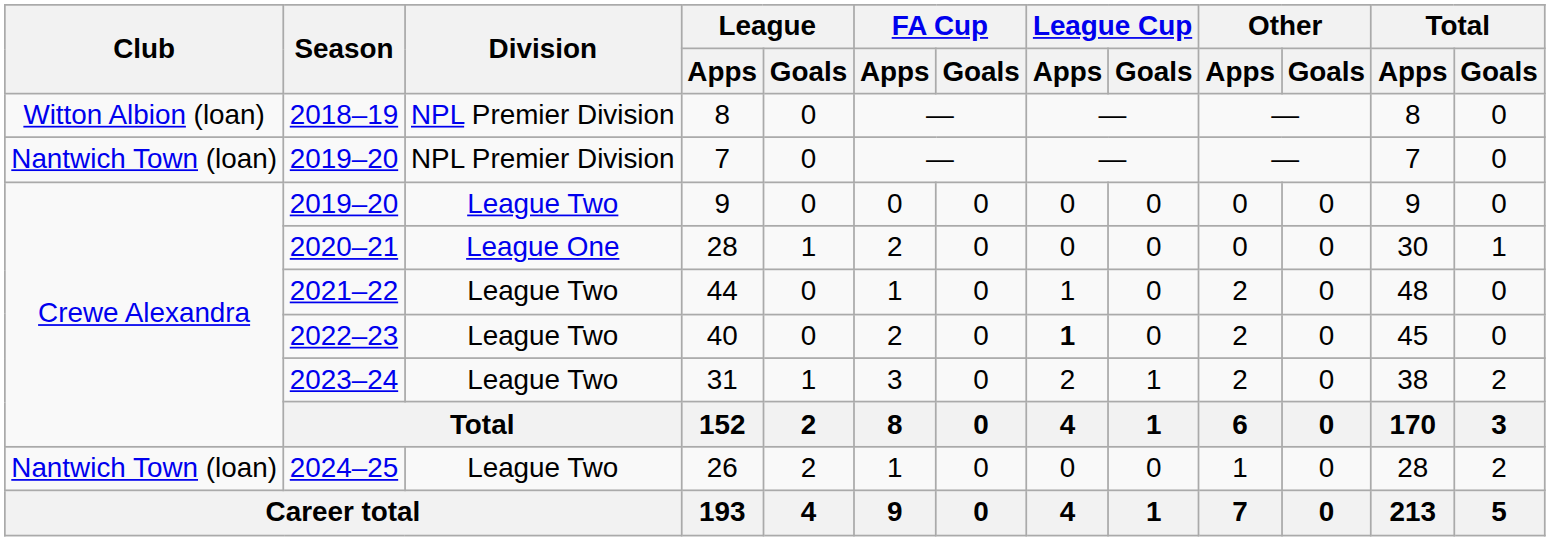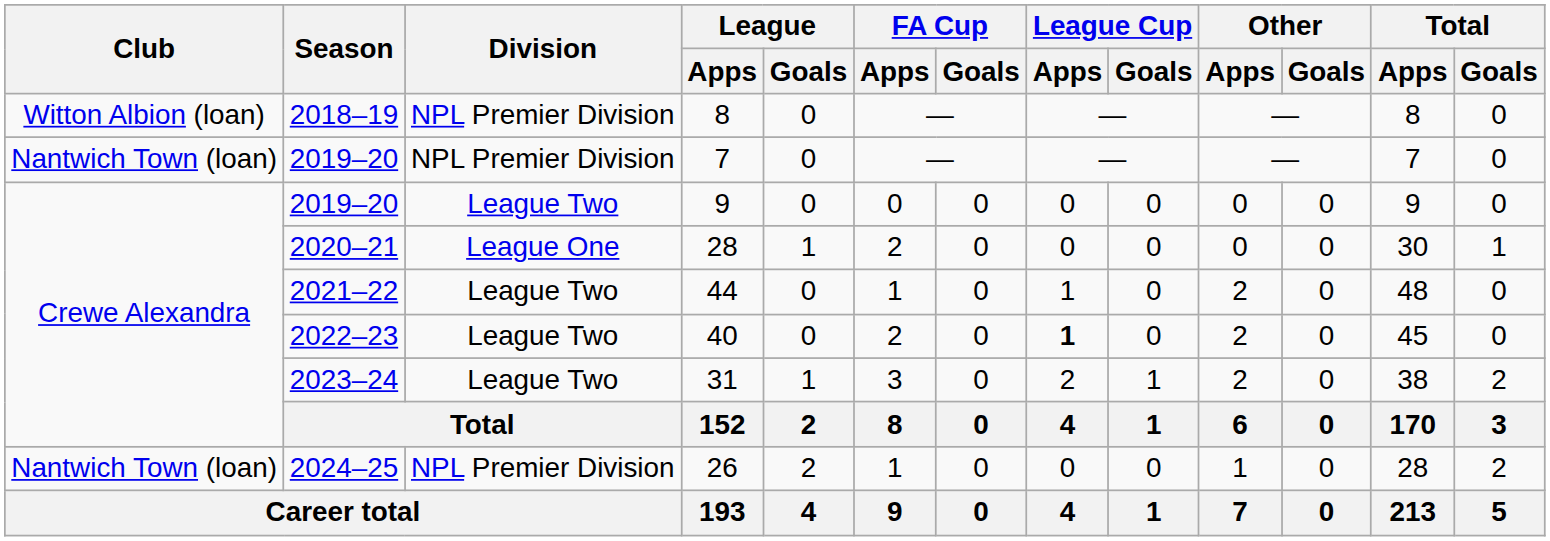 <table class="wikitable" style="text-align:center;">
 <tr>
 <th rowspan="2">Club</th>
 <th rowspan="2">Season</th>
 <th rowspan="2">Division</th>
 <th colspan="2">League</th>
 <th colspan="2"><a href='#'>FA Cup</a></th>
 <th colspan="2"><a href='#'>League Cup</a></th>
 <th colspan="2">Other</th>
 <th colspan="2">Total</th>
 </tr>
 <tr>
 <th>Apps</th>
 <th>Goals</th>
 <th>Apps</th>
 <th>Goals</th>
 <th>Apps</th>
 <th>Goals</th>
 <th>Apps</th>
 <th>Goals</th>
 <th>Apps</th>
 <th>Goals</th>
 </tr>
 <tr>
 <td><a href='#'>Witton Albion</a> (loan)</td>
 <td><a href='#'>2018–19</a></td>
 <td><a href='#'>NPL</a> Premier Division</td>
 <td>8</td>
 <td>0</td>
 <td colspan="2">—</td>
 <td colspan="2">—</td>
 <td colspan="2">—</td>
 <td>8</td>
 <td>0</td>
 </tr>
 <tr>
 <td><a href='#'>Nantwich Town</a> (loan)</td>
 <td><a href='#'>2019–20</a></td>
 <td>NPL Premier Division</td>
 <td>7</td>
 <td>0</td>
 <td colspan="2">—</td>
 <td colspan="2">—</td>
 <td colspan="2">—</td>
 <td>7</td>
 <td>0</td>
 </tr>
 <tr>
 <td rowspan="6"><a href='#'>Crewe Alexandra</a></td>
 <td><a href='#'>2019–20</a></td>
 <td><a href='#'>League Two</a></td>
 <td>9</td>
 <td>0</td>
 <td>0</td>
 <td>0</td>
 <td>0</td>
 <td>0</td>
 <td>0</td>
 <td>0</td>
 <td>9</td>
 <td>0</td>
 </tr>
 <tr>
 <td><a href='#'>2020–21</a></td>
 <td><a href='#'>League One</a></td>
 <td>28</td>
 <td>1</td>
 <td>2</td>
 <td>0</td>
 <td>0</td>
 <td>0</td>
 <td>0</td>
 <td>0</td>
 <td>30</td>
 <td>1</td>
 </tr>
 <tr>
 <td><a href='#'>2021–22</a></td>
 <td>League Two</td>
 <td>44</td>
 <td>0</td>
 <td>1</td>
 <td>0</td>
 <td>1</td>
 <td>0</td>
 <td>2</td>
 <td>0</td>
 <td>48</td>
 <td>0</td>
 </tr>
 <tr>
 <td><a href='#'>2022–23</a></td>
 <td>League Two</td>
 <td>40</td>
 <td>0</td>
 <td>2</td>
 <td>0</td>
 <td><strong>1</strong></td>
 <td>0</td>
 <td>2</td>
 <td>0</td>
 <td>45</td>
 <td>0</td>
 </tr>
 <tr>
 <td><a href='#'>2023–24</a></td>
 <td>League Two</td>
 <td>31</td>
 <td>1</td>
 <td>3</td>
 <td>0</td>
 <td>2</td>
 <td>1</td>
 <td>2</td>
 <td>0</td>
 <td>38</td>
 <td>2</td>
 </tr>
 <tr>
 <th colspan=2>Total</th>
 <th>152</th>
 <th>2</th>
 <th>8</th>
 <th>0</th>
 <th>4</th>
 <th>1</th>
 <th>6</th>
 <th>0</th>
 <th>170</th>
 <th>3</th>
 </tr>
 <tr>
 <td><a href='#'>Nantwich Town</a> (loan)</td>
 <td><a href='#'>2024–25</a></td>
-<td>League Two</td>
+<td><a href='#'>NPL</a> Premier Division</td>
 <td>26</td>
 <td>2</td>
 <td>1</td>
 <td>0</td>
 <td>0</td>
 <td>0</td>
 <td>1</td>
 <td>0</td>
 <td>28</td>
 <td>2</td>
 </tr>
 <tr>
 <th colspan="3">Career total</th>
 <th>193</th>
 <th>4</th>
 <th>9</th>
 <th>0</th>
 <th>4</th>
 <th>1</th>
 <th>7</th>
 <th>0</th>
 <th>213</th>
 <th>5</th>
 </tr>
 </table>
